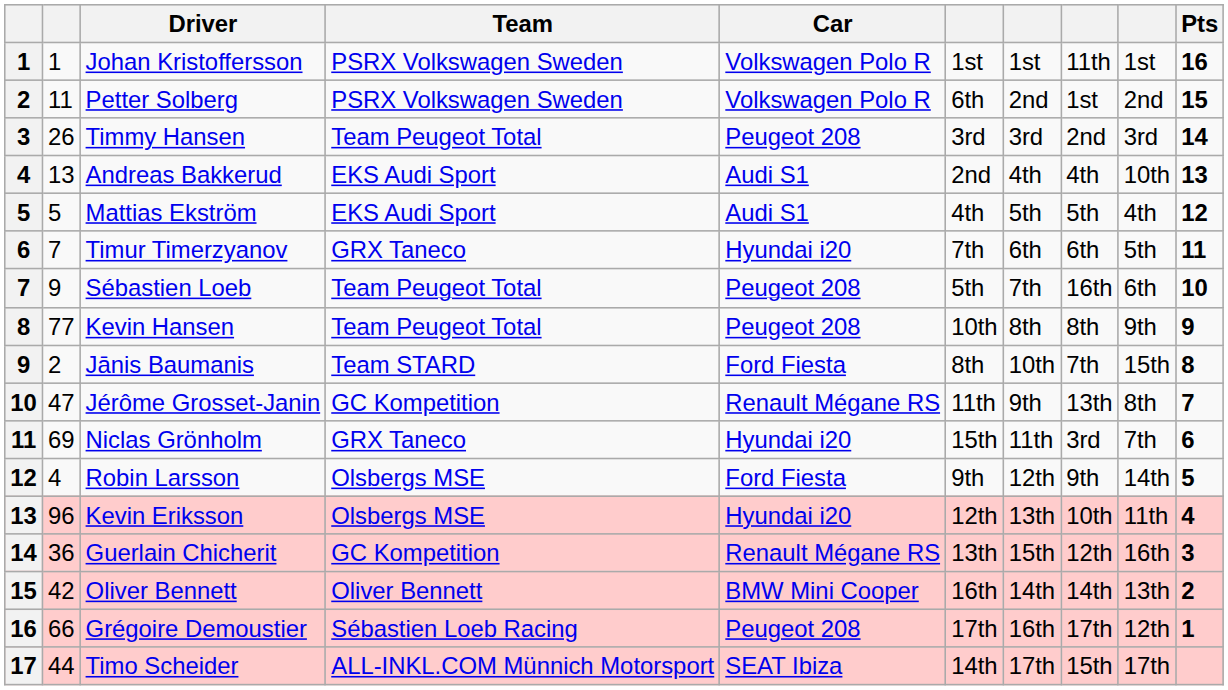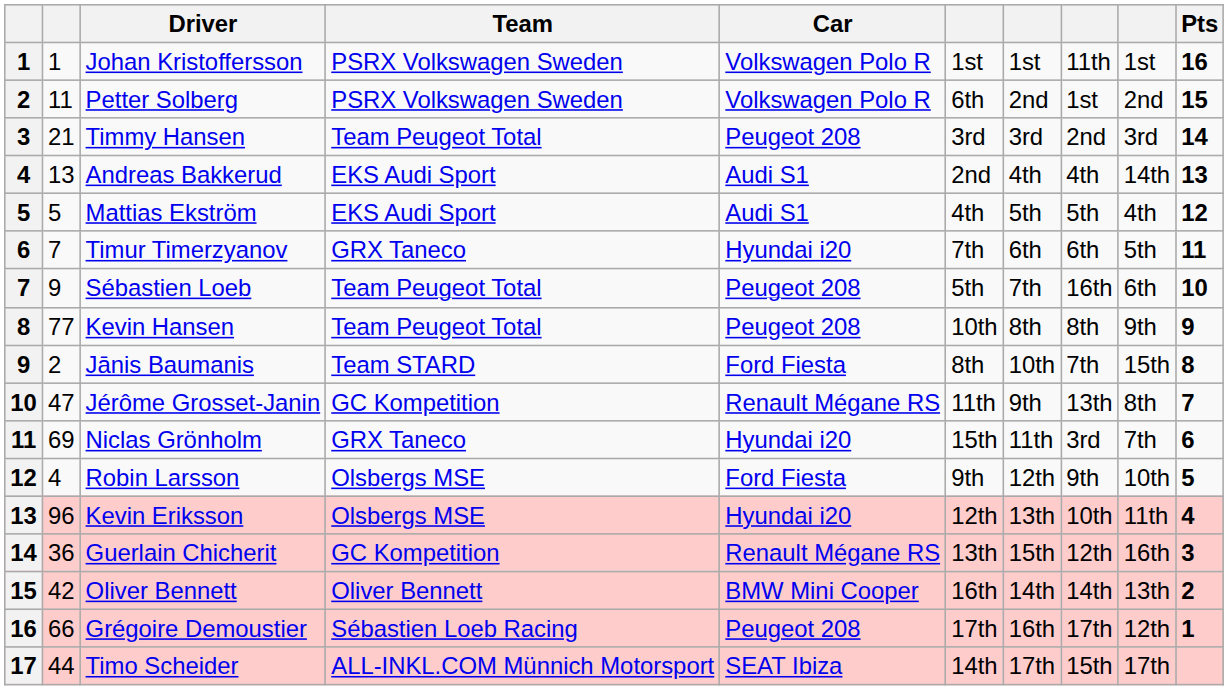 <table class=wikitable style="font-size:95%">
 <tr>
 <th></th>
 <th></th>
 <th>Driver</th>
 <th>Team</th>
 <th>Car</th>
 <th></th>
 <th></th>
 <th></th>
 <th></th>
 <th>Pts</th>
 </tr>
 <tr>
 <th>1</th>
 <td>1</td>
 <td> <a href='#'>Johan Kristoffersson</a></td>
 <td><a href='#'>PSRX Volkswagen Sweden</a></td>
 <td><a href='#'>Volkswagen Polo R</a></td>
 <td>1st</td>
 <td>1st</td>
 <td>11th</td>
 <td>1st</td>
 <td><strong>16</strong></td>
 </tr>
 <tr>
 <th>2</th>
 <td>11</td>
 <td> <a href='#'>Petter Solberg</a></td>
 <td><a href='#'>PSRX Volkswagen Sweden</a></td>
 <td><a href='#'>Volkswagen Polo R</a></td>
 <td>6th</td>
 <td>2nd</td>
 <td>1st</td>
 <td>2nd</td>
 <td><strong>15</strong></td>
 </tr>
 <tr>
 <th>3</th>
-<td>26</td>
+<td>21</td>
 <td> <a href='#'>Timmy Hansen</a></td>
 <td><a href='#'>Team Peugeot Total</a></td>
 <td><a href='#'>Peugeot 208</a></td>
 <td>3rd</td>
 <td>3rd</td>
 <td>2nd</td>
 <td>3rd</td>
 <td><strong>14</strong></td>
 </tr>
 <tr>
 <th>4</th>
 <td>13</td>
 <td> <a href='#'>Andreas Bakkerud</a></td>
 <td><a href='#'>EKS Audi Sport</a></td>
 <td><a href='#'>Audi S1</a></td>
 <td>2nd</td>
 <td>4th</td>
 <td>4th</td>
-<td>10th</td>
+<td>14th</td>
 <td><strong>13</strong></td>
 </tr>
 <tr>
 <th>5</th>
 <td>5</td>
 <td> <a href='#'>Mattias Ekström</a></td>
 <td><a href='#'>EKS Audi Sport</a></td>
 <td><a href='#'>Audi S1</a></td>
 <td>4th</td>
 <td>5th</td>
 <td>5th</td>
 <td>4th</td>
 <td><strong>12</strong></td>
 </tr>
 <tr>
 <th>6</th>
 <td>7</td>
 <td> <a href='#'>Timur Timerzyanov</a></td>
 <td><a href='#'>GRX Taneco</a></td>
 <td><a href='#'>Hyundai i20</a></td>
 <td>7th</td>
 <td>6th</td>
 <td>6th</td>
 <td>5th</td>
 <td><strong>11</strong></td>
 </tr>
 <tr>
 <th>7</th>
 <td>9</td>
 <td> <a href='#'>Sébastien Loeb</a></td>
 <td><a href='#'>Team Peugeot Total</a></td>
 <td><a href='#'>Peugeot 208</a></td>
 <td>5th</td>
 <td>7th</td>
 <td>16th</td>
 <td>6th</td>
 <td><strong>10</strong></td>
 </tr>
 <tr>
 <th>8</th>
 <td>77</td>
 <td> <a href='#'>Kevin Hansen</a></td>
 <td><a href='#'>Team Peugeot Total</a></td>
 <td><a href='#'>Peugeot 208</a></td>
 <td>10th</td>
 <td>8th</td>
 <td>8th</td>
 <td>9th</td>
 <td><strong>9</strong></td>
 </tr>
 <tr>
 <th>9</th>
 <td>2</td>
 <td> <a href='#'>Jānis Baumanis</a></td>
 <td><a href='#'>Team STARD</a></td>
 <td><a href='#'>Ford Fiesta</a></td>
 <td>8th</td>
 <td>10th</td>
 <td>7th</td>
 <td>15th</td>
 <td><strong>8</strong></td>
 </tr>
 <tr>
 <th>10</th>
 <td>47</td>
 <td> <a href='#'>Jérôme Grosset-Janin</a></td>
 <td><a href='#'>GC Kompetition</a></td>
 <td><a href='#'>Renault Mégane RS</a></td>
 <td>11th</td>
 <td>9th</td>
 <td>13th</td>
 <td>8th</td>
 <td><strong>7</strong></td>
 </tr>
 <tr>
 <th>11</th>
 <td>69</td>
 <td> <a href='#'>Niclas Grönholm</a></td>
 <td><a href='#'>GRX Taneco</a></td>
 <td><a href='#'>Hyundai i20</a></td>
 <td>15th</td>
 <td>11th</td>
 <td>3rd</td>
 <td>7th</td>
 <td><strong>6</strong></td>
 </tr>
 <tr>
 <th>12</th>
 <td>4</td>
 <td> <a href='#'>Robin Larsson</a></td>
 <td><a href='#'>Olsbergs MSE</a></td>
 <td><a href='#'>Ford Fiesta</a></td>
 <td>9th</td>
 <td>12th</td>
 <td>9th</td>
-<td>14th</td>
+<td>10th</td>
 <td><strong>5</strong></td>
 </tr>
 <tr style="background:#ffcccc;">
 <th>13</th>
 <td>96</td>
 <td> <a href='#'>Kevin Eriksson</a></td>
 <td><a href='#'>Olsbergs MSE</a></td>
 <td><a href='#'>Hyundai i20</a></td>
 <td>12th</td>
 <td>13th</td>
 <td>10th</td>
 <td>11th</td>
 <td><strong>4</strong></td>
 </tr>
 <tr style="background:#ffcccc;">
 <th>14</th>
 <td>36</td>
 <td> <a href='#'>Guerlain Chicherit</a></td>
 <td><a href='#'>GC Kompetition</a></td>
 <td><a href='#'>Renault Mégane RS</a></td>
 <td>13th</td>
 <td>15th</td>
 <td>12th</td>
 <td>16th</td>
 <td><strong>3</strong></td>
 </tr>
 <tr style="background:#ffcccc;">
 <th>15</th>
 <td>42</td>
 <td> <a href='#'>Oliver Bennett</a></td>
 <td><a href='#'>Oliver Bennett</a></td>
 <td><a href='#'>BMW Mini Cooper</a></td>
 <td>16th</td>
 <td>14th</td>
 <td>14th</td>
 <td>13th</td>
 <td><strong>2</strong></td>
 </tr>
 <tr style="background:#ffcccc;">
 <th>16</th>
 <td>66</td>
 <td> <a href='#'>Grégoire Demoustier</a></td>
 <td><a href='#'>Sébastien Loeb Racing</a></td>
 <td><a href='#'>Peugeot 208</a></td>
 <td>17th</td>
 <td>16th</td>
 <td>17th</td>
 <td>12th</td>
 <td><strong>1</strong></td>
 </tr>
 <tr style="background:#ffcccc;">
 <th>17</th>
 <td>44</td>
 <td> <a href='#'>Timo Scheider</a></td>
 <td><a href='#'>ALL-INKL.COM Münnich Motorsport</a></td>
 <td><a href='#'>SEAT Ibiza</a></td>
 <td>14th</td>
 <td>17th</td>
 <td>15th</td>
 <td>17th</td>
 <td></td>
 </tr>
 </table>
